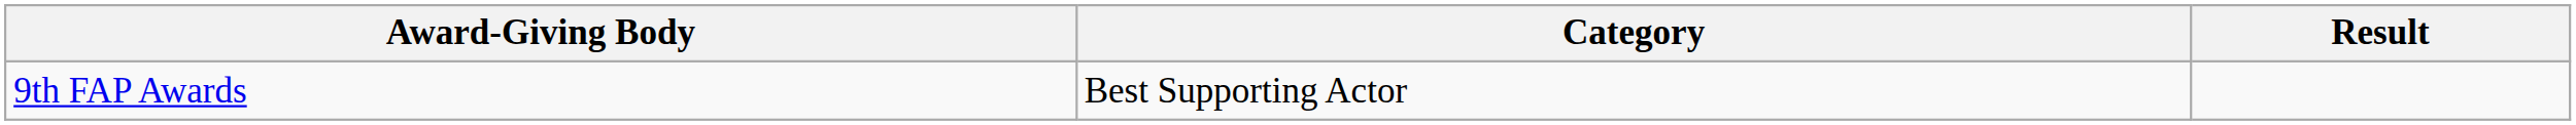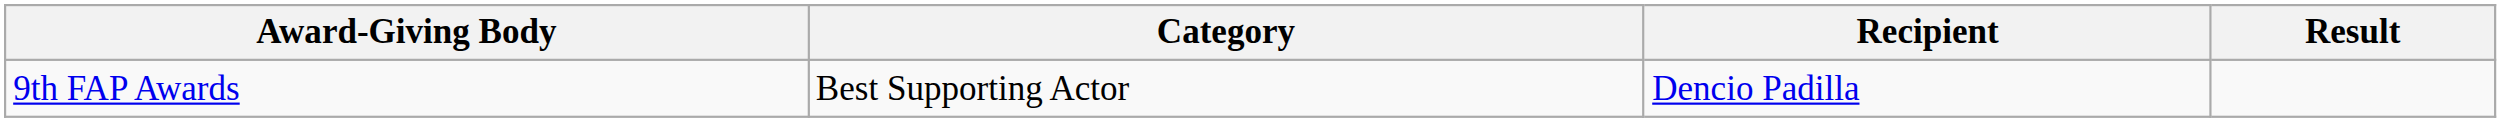 <table | width="90%" class="wikitable sortable">
 <tr>
 <th>Award-Giving Body</th>
 <th>Category</th>
+<th>Recipient</th>
 <th>Result</th>
 </tr>
 <tr>
 <td><a href='#'>9th FAP Awards</a></td>
 <td>Best Supporting Actor</td>
+<td><a href='#'>Dencio Padilla</a></td>
 <td></td>
 </tr>
 </table>
